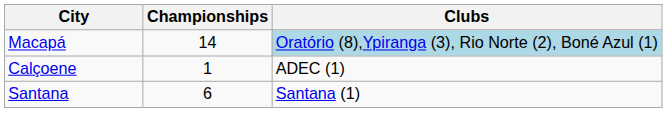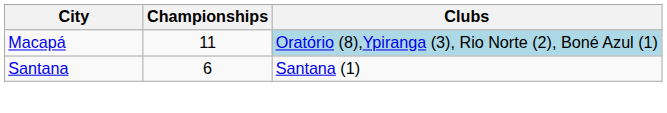 <table class="wikitable">
 <tr>
 <th style="width:130px">City</th>
 <th>Championships</th>
 <th>Clubs</th>
 </tr>
 <tr>
 <td> <a href='#'>Macapá</a></td>
-<td align="center">14</td>
+<td align="center">11</td>
 <td style="background: lightblue;"><a href='#'>Oratório</a> (8),<a href='#'>Ypiranga</a> (3), Rio Norte (2), Boné Azul (1)</td>
-</tr>
-<tr>
-<td> <a href='#'>Calçoene</a></td>
-<td align="center">1</td>
-<td>ADEC (1)</td>
 </tr>
 <tr>
 <td> <a href='#'>Santana</a></td>
 <td align="center">6</td>
 <td><a href='#'>Santana</a> (1)</td>
 </tr>
 </table>
